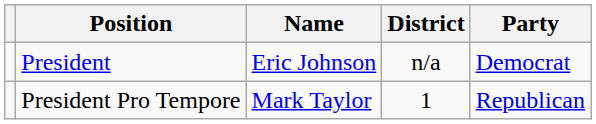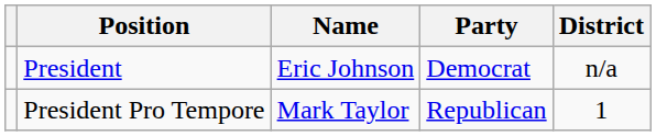 <table class="wikitable">
 <tr>
 <th></th>
 <th>Position</th>
 <th>Name</th>
+<th>Party</th>
 <th>District</th>
-<th>Party</th>
 </tr>
 <tr>
 <td></td>
 <td><a href='#'>President</a></td>
 <td><a href='#'>Eric Johnson</a></td>
+<td><a href='#'>Democrat</a></td>
 <td align=center>n/a</td>
-<td><a href='#'>Democrat</a></td>
 </tr>
 <tr>
 <td></td>
 <td>President Pro Tempore</td>
 <td><a href='#'>Mark Taylor</a></td>
+<td><a href='#'>Republican</a></td>
 <td align=center>1</td>
-<td><a href='#'>Republican</a></td>
 </tr>
 </table>
